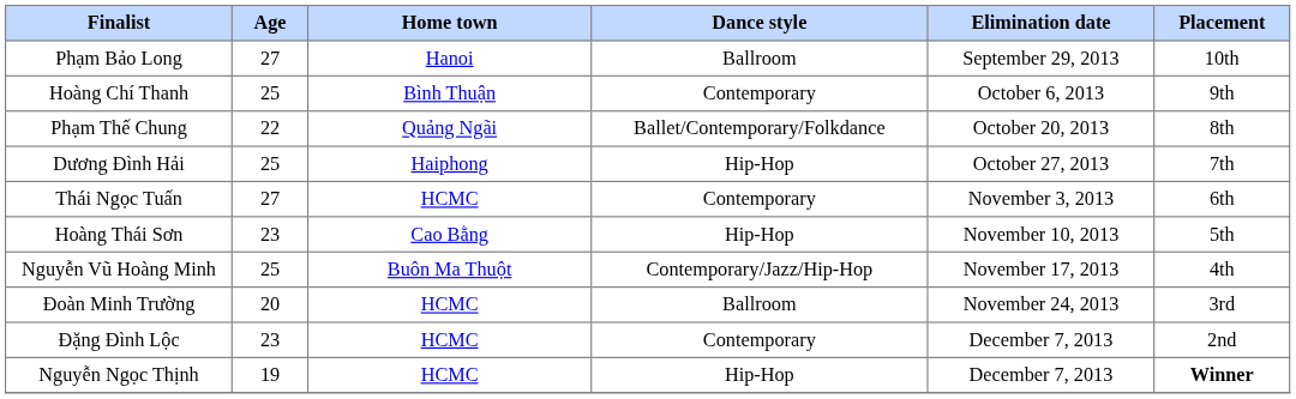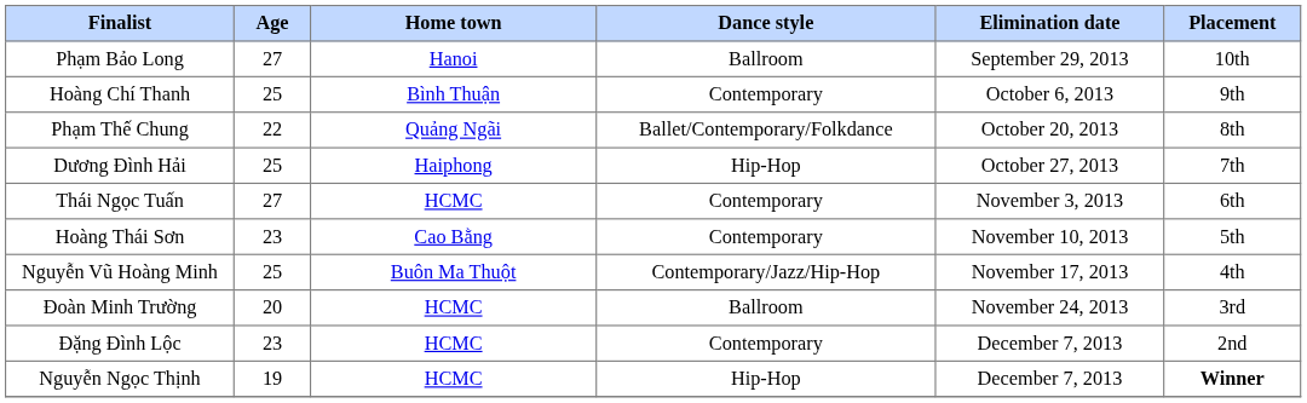 <table border="1" cellpadding="4" cellspacing="0" style="text-align:center; font-size:90%; border-collapse:collapse; width:75%;">
 <tr style="background:#C1D8FF;">
 <th style="width:12%;">Finalist</th>
 <th style="width:4%; text-align:center;">Age</th>
 <th style="width:15%;">Home town</th>
 <th style="width:12%;">Dance style</th>
 <th style="width:12%;">Elimination date</th>
 <th style="width:6%;">Placement</th>
 </tr>
 <tr>
 <td>Phạm Bảo Long</td>
 <td>27</td>
 <td><a href='#'>Hanoi</a></td>
 <td>Ballroom</td>
 <td>September 29, 2013</td>
 <td>10th</td>
 </tr>
 <tr>
 <td>Hoàng Chí Thanh</td>
 <td>25</td>
 <td><a href='#'>Bình Thuận</a></td>
 <td>Contemporary</td>
 <td>October 6, 2013</td>
 <td>9th</td>
 </tr>
 <tr>
 <td>Phạm Thế Chung</td>
 <td>22</td>
 <td><a href='#'>Quảng Ngãi</a></td>
 <td>Ballet/Contemporary/Folkdance</td>
 <td>October 20, 2013</td>
 <td>8th</td>
 </tr>
 <tr>
 <td>Dương Đình Hải</td>
 <td>25</td>
 <td><a href='#'>Haiphong</a></td>
 <td>Hip-Hop</td>
 <td>October 27, 2013</td>
 <td>7th</td>
 </tr>
 <tr>
 <td>Thái Ngọc Tuấn</td>
 <td>27</td>
 <td><a href='#'>HCMC</a></td>
 <td>Contemporary</td>
 <td>November 3, 2013</td>
 <td>6th</td>
 </tr>
 <tr>
 <td>Hoàng Thái Sơn</td>
 <td>23</td>
 <td><a href='#'>Cao Bằng</a></td>
-<td>Hip-Hop</td>
+<td>Contemporary</td>
 <td>November 10, 2013</td>
 <td>5th</td>
 </tr>
 <tr>
 <td>Nguyễn Vũ Hoàng Minh</td>
 <td>25</td>
 <td><a href='#'>Buôn Ma Thuột</a></td>
 <td>Contemporary/Jazz/Hip-Hop</td>
 <td>November 17, 2013</td>
 <td>4th</td>
 </tr>
 <tr>
 <td>Đoàn Minh Trường</td>
 <td>20</td>
 <td><a href='#'>HCMC</a></td>
 <td>Ballroom</td>
 <td>November 24, 2013</td>
 <td>3rd</td>
 </tr>
 <tr>
 <td>Đặng Đình Lộc</td>
 <td>23</td>
 <td><a href='#'>HCMC</a></td>
 <td>Contemporary</td>
 <td>December 7, 2013</td>
 <td>2nd</td>
 </tr>
 <tr>
 <td>Nguyễn Ngọc Thịnh</td>
 <td>19</td>
 <td><a href='#'>HCMC</a></td>
 <td>Hip-Hop</td>
 <td>December 7, 2013</td>
 <td><strong>Winner</strong></td>
 </tr>
 <tr>
 </tr>
 </table>
